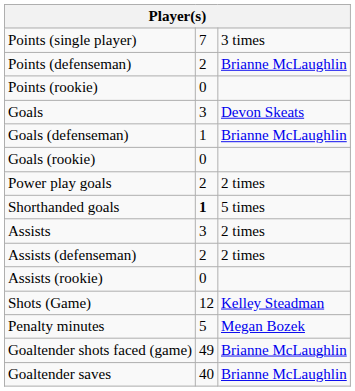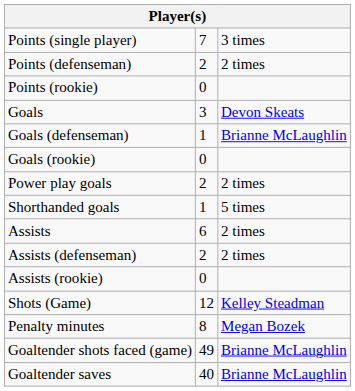 <table class="wikitable">
 <tr>
 <th bgcolor="#DDDDFF" colspan="3" align="left">Player(s)</th>
 </tr>
 <tr>
 <td>Points (single player)</td>
 <td>7</td>
 <td>3 times</td>
 </tr>
 <tr>
 <td>Points (defenseman)</td>
 <td>2</td>
-<td><a href='#'>Brianne McLaughlin</a></td>
+<td>2 times</td>
 </tr>
 <tr>
 <td>Points (rookie)</td>
 <td>0</td>
 <td></td>
 </tr>
 <tr>
 <td>Goals</td>
 <td>3</td>
 <td><a href='#'>Devon Skeats</a></td>
 </tr>
 <tr>
 <td>Goals (defenseman)</td>
 <td>1</td>
 <td><a href='#'>Brianne McLaughlin</a></td>
 </tr>
 <tr>
 <td>Goals (rookie)</td>
 <td>0</td>
 <td></td>
 </tr>
 <tr>
 <td>Power play goals</td>
 <td>2</td>
 <td>2 times</td>
 </tr>
 <tr>
 <td>Shorthanded goals</td>
-<td><strong>1</strong></td>
+<td>1</td>
 <td>5 times</td>
 </tr>
 <tr>
 <td>Assists</td>
-<td>3</td>
+<td>6</td>
 <td>2 times</td>
 </tr>
 <tr>
 <td>Assists (defenseman)</td>
 <td>2</td>
 <td>2 times</td>
 </tr>
 <tr>
 <td>Assists (rookie)</td>
 <td>0</td>
 <td></td>
 </tr>
 <tr>
 <td>Shots (Game)</td>
 <td>12</td>
 <td><a href='#'>Kelley Steadman</a></td>
 </tr>
 <tr>
 <td>Penalty minutes</td>
-<td>5</td>
+<td>8</td>
 <td><a href='#'>Megan Bozek</a></td>
 </tr>
 <tr>
 <td>Goaltender shots faced (game)</td>
 <td>49</td>
 <td><a href='#'>Brianne McLaughlin</a></td>
 </tr>
 <tr>
 <td>Goaltender saves</td>
 <td>40</td>
 <td><a href='#'>Brianne McLaughlin</a></td>
 </tr>
 </table>
